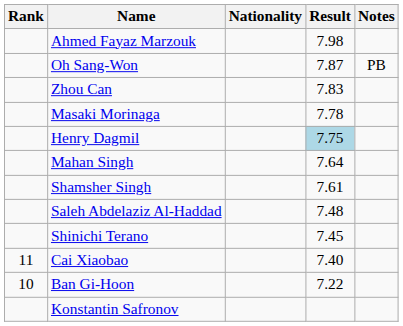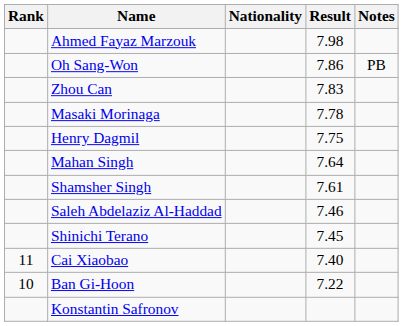 <table class="wikitable sortable" style="text-align:center">
 <tr>
 <th>Rank</th>
 <th>Name</th>
 <th>Nationality</th>
 <th>Result</th>
 <th>Notes</th>
 </tr>
 <tr>
 <td></td>
 <td align=left><a href='#'>Ahmed Fayaz Marzouk</a></td>
 <td align=left></td>
 <td>7.98</td>
 <td></td>
 </tr>
 <tr>
 <td></td>
 <td align=left><a href='#'>Oh Sang-Won</a></td>
 <td align=left></td>
-<td>7.87</td>
+<td>7.86</td>
 <td>PB</td>
 </tr>
 <tr>
 <td></td>
 <td align=left><a href='#'>Zhou Can</a></td>
 <td align=left></td>
 <td>7.83</td>
 <td></td>
 </tr>
 <tr>
 <td></td>
 <td align=left><a href='#'>Masaki Morinaga</a></td>
 <td align=left></td>
 <td>7.78</td>
 <td></td>
 </tr>
 <tr>
 <td></td>
 <td align=left><a href='#'>Henry Dagmil</a></td>
 <td align=left></td>
-<td style="background: lightblue;">7.75</td>
+<td>7.75</td>
 <td></td>
 </tr>
 <tr>
 <td></td>
 <td align=left><a href='#'>Mahan Singh</a></td>
 <td align=left></td>
 <td>7.64</td>
 <td></td>
 </tr>
 <tr>
 <td></td>
 <td align=left><a href='#'>Shamsher Singh</a></td>
 <td align=left></td>
 <td>7.61</td>
 <td></td>
 </tr>
 <tr>
 <td></td>
 <td align=left><a href='#'>Saleh Abdelaziz Al-Haddad</a></td>
 <td align=left></td>
-<td>7.48</td>
+<td>7.46</td>
 <td></td>
 </tr>
 <tr>
 <td></td>
 <td align=left><a href='#'>Shinichi Terano</a></td>
 <td align=left></td>
 <td>7.45</td>
 <td></td>
 </tr>
 <tr>
 <td>11</td>
 <td align=left><a href='#'>Cai Xiaobao</a></td>
 <td align=left></td>
 <td>7.40</td>
 <td></td>
 </tr>
 <tr>
 <td>10</td>
 <td align=left><a href='#'>Ban Gi-Hoon</a></td>
 <td align=left></td>
 <td>7.22</td>
 <td></td>
 </tr>
 <tr>
 <td></td>
 <td align=left><a href='#'>Konstantin Safronov</a></td>
 <td align=left></td>
 <td></td>
 <td></td>
 </tr>
 </table>
